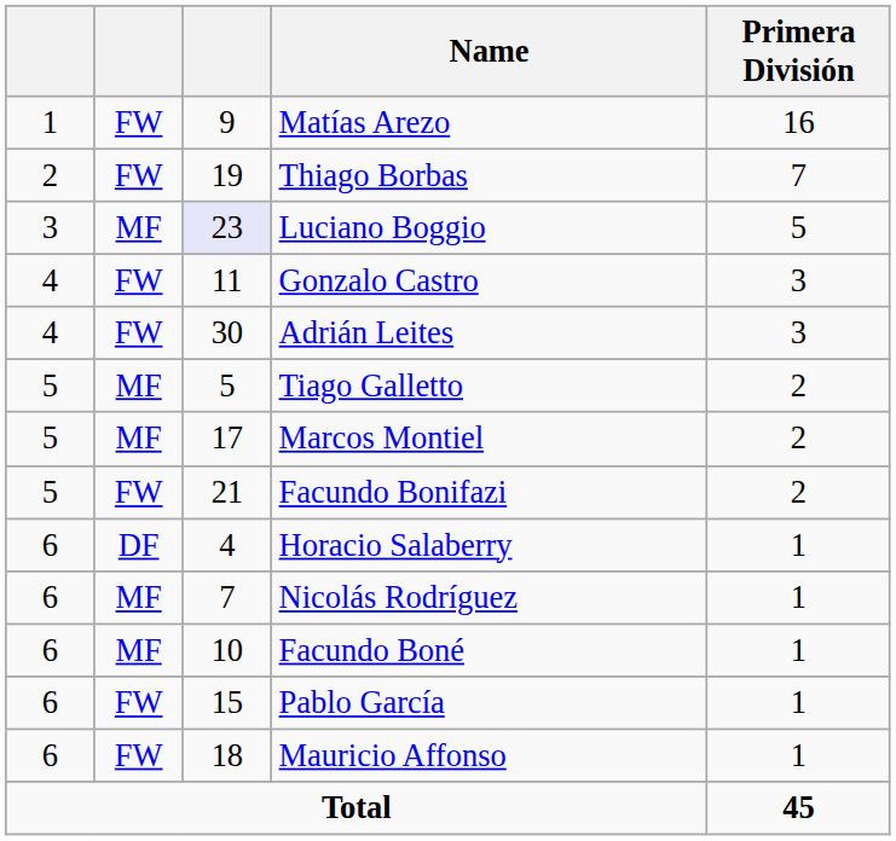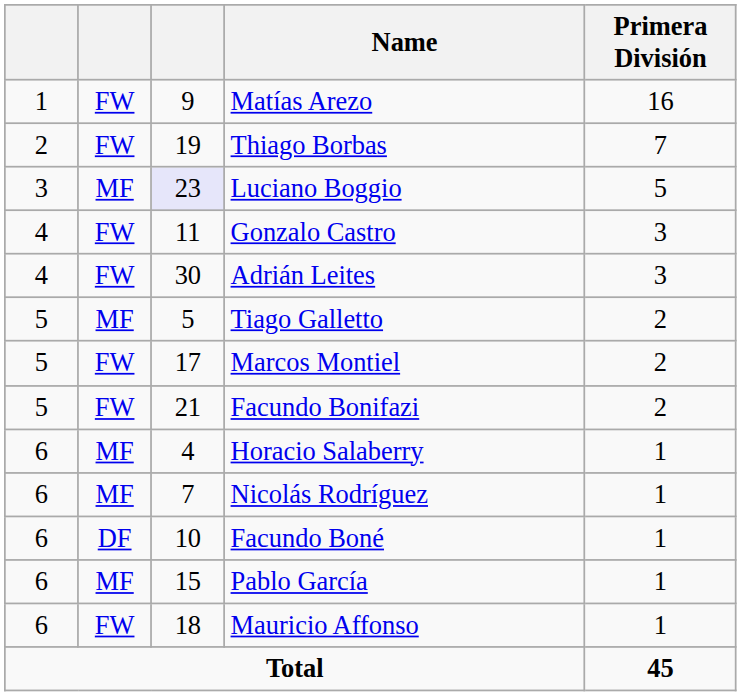 <table class="wikitable sortable" style="font-size: 95%; text-align: center;">
 <tr>
 <th width=35></th>
 <th width=35></th>
 <th width=35></th>
 <th width=200><strong>Name</strong></th>
 <th width=80><strong>Primera División</strong></th>
 </tr>
 <tr>
 <td>1</td>
 <td><a href='#'>FW</a></td>
 <td>9</td>
 <td align=left> <a href='#'>Matías Arezo</a></td>
 <td>16</td>
 </tr>
 <tr>
 <td>2</td>
 <td><a href='#'>FW</a></td>
 <td>19</td>
 <td align=left> <a href='#'>Thiago Borbas</a></td>
 <td>7</td>
 </tr>
 <tr>
 <td>3</td>
 <td><a href='#'>MF</a></td>
 <td style="background: lavender;">23</td>
 <td align=left> <a href='#'>Luciano Boggio</a></td>
 <td>5</td>
 </tr>
 <tr>
 <td>4</td>
 <td><a href='#'>FW</a></td>
 <td>11</td>
 <td align=left> <a href='#'>Gonzalo Castro</a></td>
 <td>3</td>
 </tr>
 <tr>
 <td>4</td>
 <td><a href='#'>FW</a></td>
 <td>30</td>
 <td align=left> <a href='#'>Adrián Leites</a></td>
 <td>3</td>
 </tr>
 <tr>
 <td>5</td>
 <td><a href='#'>MF</a></td>
 <td>5</td>
 <td align=left> <a href='#'>Tiago Galletto</a></td>
 <td>2</td>
 </tr>
 <tr>
 <td>5</td>
-<td><a href='#'>MF</a></td>
+<td><a href='#'>FW</a></td>
 <td>17</td>
 <td align=left> <a href='#'>Marcos Montiel</a></td>
 <td>2</td>
 </tr>
 <tr>
 <td>5</td>
 <td><a href='#'>FW</a></td>
 <td>21</td>
 <td align=left> <a href='#'>Facundo Bonifazi</a></td>
 <td>2</td>
 </tr>
 <tr>
 <td>6</td>
-<td><a href='#'>DF</a></td>
+<td><a href='#'>MF</a></td>
 <td>4</td>
 <td align=left> <a href='#'>Horacio Salaberry</a></td>
 <td>1</td>
 </tr>
 <tr>
 <td>6</td>
 <td><a href='#'>MF</a></td>
 <td>7</td>
 <td align=left> <a href='#'>Nicolás Rodríguez</a></td>
 <td>1</td>
 </tr>
 <tr>
 <td>6</td>
-<td><a href='#'>MF</a></td>
+<td><a href='#'>DF</a></td>
 <td>10</td>
 <td align=left> <a href='#'>Facundo Boné</a></td>
 <td>1</td>
 </tr>
 <tr>
 <td>6</td>
-<td><a href='#'>FW</a></td>
+<td><a href='#'>MF</a></td>
 <td>15</td>
 <td align=left> <a href='#'>Pablo García</a></td>
 <td>1</td>
 </tr>
 <tr>
 <td>6</td>
 <td><a href='#'>FW</a></td>
 <td>18</td>
 <td align=left> <a href='#'>Mauricio Affonso</a></td>
 <td>1</td>
 </tr>
 <tr>
 <td colspan=4><strong>Total</strong></td>
 <td><strong>45</strong></td>
 </tr>
 </table>
